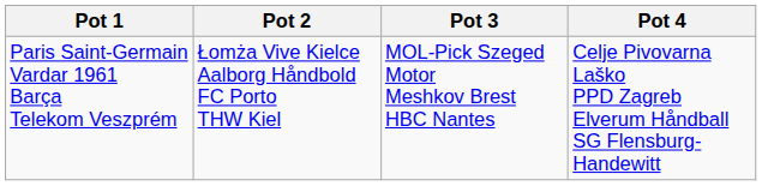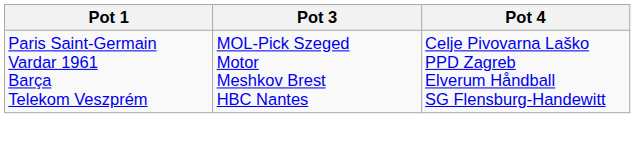 <table class="wikitable">
 <tr>
 <th style="width:25%;">Pot 1</th>
-<th style="width:25%;">Pot 2</th>
 <th style="width:25%;">Pot 3</th>
 <th style="width:25%;">Pot 4</th>
 </tr>
 <tr>
 <td valign="top"> <a href='#'>Paris Saint-Germain</a><br> <a href='#'>Vardar 1961</a><br> <a href='#'>Barça</a><br> <a href='#'>Telekom Veszprém</a></td>
-<td valign="top"> <a href='#'>Łomża Vive Kielce</a><br> <a href='#'>Aalborg Håndbold</a><br> <a href='#'>FC Porto</a><br> <a href='#'>THW Kiel</a></td>
 <td valign="top"> <a href='#'>MOL-Pick Szeged</a><br> <a href='#'>Motor</a><br> <a href='#'>Meshkov Brest</a><br> <a href='#'>HBC Nantes</a></td>
 <td valign="top"> <a href='#'>Celje Pivovarna Laško</a><br> <a href='#'>PPD Zagreb</a><br> <a href='#'>Elverum Håndball</a><br> <a href='#'>SG Flensburg-Handewitt</a></td>
 </tr>
 </table>
